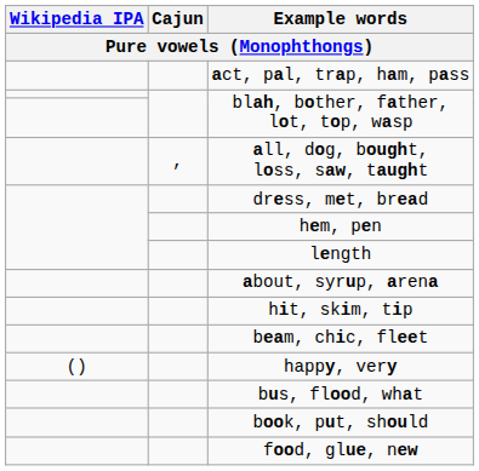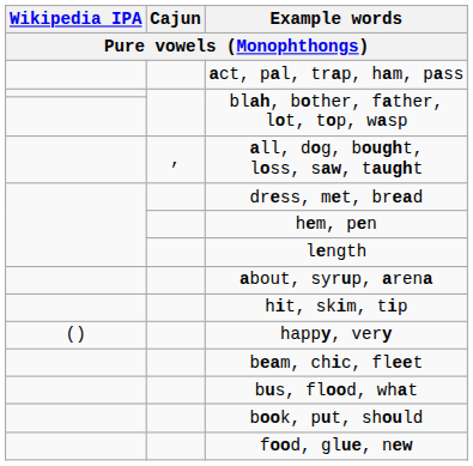 <table class="wikitable" style="text-align:center">
 <tr>
 <th><a href='#'>Wikipedia IPA</a></th>
 <th>Cajun</th>
 <th>Example words</th>
 </tr>
 <tr>
 <th colspan="3">Pure vowels (<a href='#'>Monophthongs</a>)</th>
 </tr>
 <tr>
 <td></td>
 <td></td>
 <td><strong>a</strong>ct, p<strong>a</strong>l, tr<strong>a</strong>p, h<strong>a</strong>m, p<strong>a</strong>ss</td>
 </tr>
 <tr>
 <td></td>
 <td rowspan="2"></td>
 <td rowspan="2">bl<strong>ah</strong>, b<strong>o</strong>ther, f<strong>a</strong>ther,<br>l<strong>o</strong>t, t<strong>o</strong>p, w<strong>a</strong>sp</td>
 </tr>
 <tr>
 <td rowspan="2"></td>
 </tr>
 <tr>
 <td rowspan="2">, </td>
 <td rowspan="2"><strong>a</strong>ll, d<strong>o</strong>g, b<strong>ough</strong>t,<br>l<strong>o</strong>ss, s<strong>aw</strong>, t<strong>augh</strong>t</td>
 </tr>
 <tr>
 <td></td>
 </tr>
 <tr>
 <td rowspan="3"></td>
 <td></td>
 <td>dr<strong>e</strong>ss, m<strong>e</strong>t, br<strong>ea</strong>d</td>
 </tr>
 <tr>
 <td></td>
 <td>h<strong>e</strong>m, p<strong>e</strong>n</td>
 </tr>
 <tr>
 <td></td>
 <td>l<strong>e</strong>ngth</td>
 </tr>
 <tr>
 <td></td>
 <td></td>
 <td><strong>a</strong>bout, syr<strong>u</strong>p, <strong>a</strong>ren<strong>a</strong></td>
 </tr>
 <tr>
 <td></td>
 <td></td>
 <td>h<strong>i</strong>t, sk<strong>i</strong>m, t<strong>i</strong>p</td>
 </tr>
 <tr>
+<td>()</td>
+<td></td>
+<td>happ<strong>y</strong>, ver<strong>y</strong></td>
+</tr>
+<tr>
 <td></td>
 <td></td>
 <td>b<strong>ea</strong>m, ch<strong>i</strong>c, fl<strong>ee</strong>t</td>
-</tr>
-<tr>
-<td>()</td>
-<td></td>
-<td>happ<strong>y</strong>, ver<strong>y</strong></td>
 </tr>
 <tr>
 <td></td>
 <td></td>
 <td>b<strong>u</strong>s, fl<strong>oo</strong>d, wh<strong>a</strong>t</td>
 </tr>
 <tr>
 <td></td>
 <td></td>
 <td>b<strong>oo</strong>k, p<strong>u</strong>t, sh<strong>ou</strong>ld</td>
 </tr>
 <tr>
 <td></td>
 <td></td>
 <td>f<strong>oo</strong>d, gl<strong>ue</strong>, n<strong>ew</strong></td>
 </tr>
 </table>
